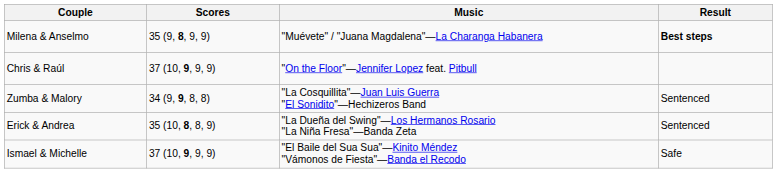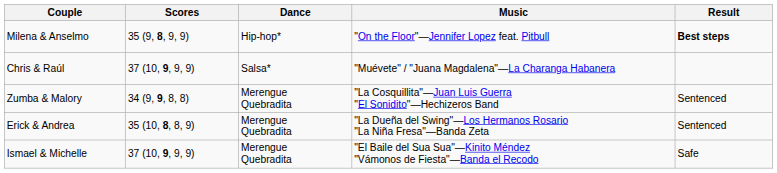 <table class="wikitable sortable" style="width:95%; white-space:nowrap">
 <tr>
 <th style="width:15%;">Couple<br></th>
 <th style="width:14%;">Scores</th>
+<th style="width:14%;">Dance</th>
 <th style="width:40%;">Music</th>
 <th style="width:12%;">Result</th>
 </tr>
 <tr style="height:50px">
 <td>Milena & Anselmo</td>
 <td>35 (9, <strong>8</strong>, 9, 9)</td>
-<td>"Muévete" / "Juana Magdalena"—<a href='#'>La Charanga Habanera</a></td>
+<td>Hip-hop*</td>
+<td>"<a href='#'>On the Floor</a>"—<a href='#'>Jennifer Lopez</a> feat. <a href='#'>Pitbull</a></td>
 <td><strong>Best steps</strong></td>
 </tr>
 <tr style="height:50px">
 <td>Chris & Raúl</td>
 <td>37 (10, <strong>9</strong>, 9, 9)</td>
-<td>"<a href='#'>On the Floor</a>"—<a href='#'>Jennifer Lopez</a> feat. <a href='#'>Pitbull</a></td>
+<td>Salsa*</td>
+<td>"Muévete" / "Juana Magdalena"—<a href='#'>La Charanga Habanera</a></td>
 <td></td>
 </tr>
 <tr>
 <td>Zumba & Malory<br></td>
 <td>34 (9, <strong>9</strong>, 8, 8)</td>
+<td>Merengue<br>Quebradita</td>
 <td>"La Cosquillita"—<a href='#'>Juan Luis Guerra</a><br>"<a href='#'>El Sonidito</a>"—Hechizeros Band</td>
 <td>Sentenced</td>
 </tr>
 <tr>
 <td>Erick & Andrea<br></td>
 <td>35 (10, <strong>8</strong>, 8, 9)</td>
+<td>Merengue<br>Quebradita</td>
 <td>"La Dueña del Swing"—<a href='#'>Los Hermanos Rosario</a><br>"La Niña Fresa"—Banda Zeta</td>
 <td>Sentenced</td>
 </tr>
 <tr>
 <td>Ismael & Michelle<br></td>
 <td>37 (10, <strong>9</strong>, 9, 9)</td>
+<td>Merengue<br>Quebradita</td>
 <td>"El Baile del Sua Sua"—<a href='#'>Kinito Méndez</a><br>"Vámonos de Fiesta"—<a href='#'>Banda el Recodo</a></td>
 <td>Safe</td>
 </tr>
 </table>
